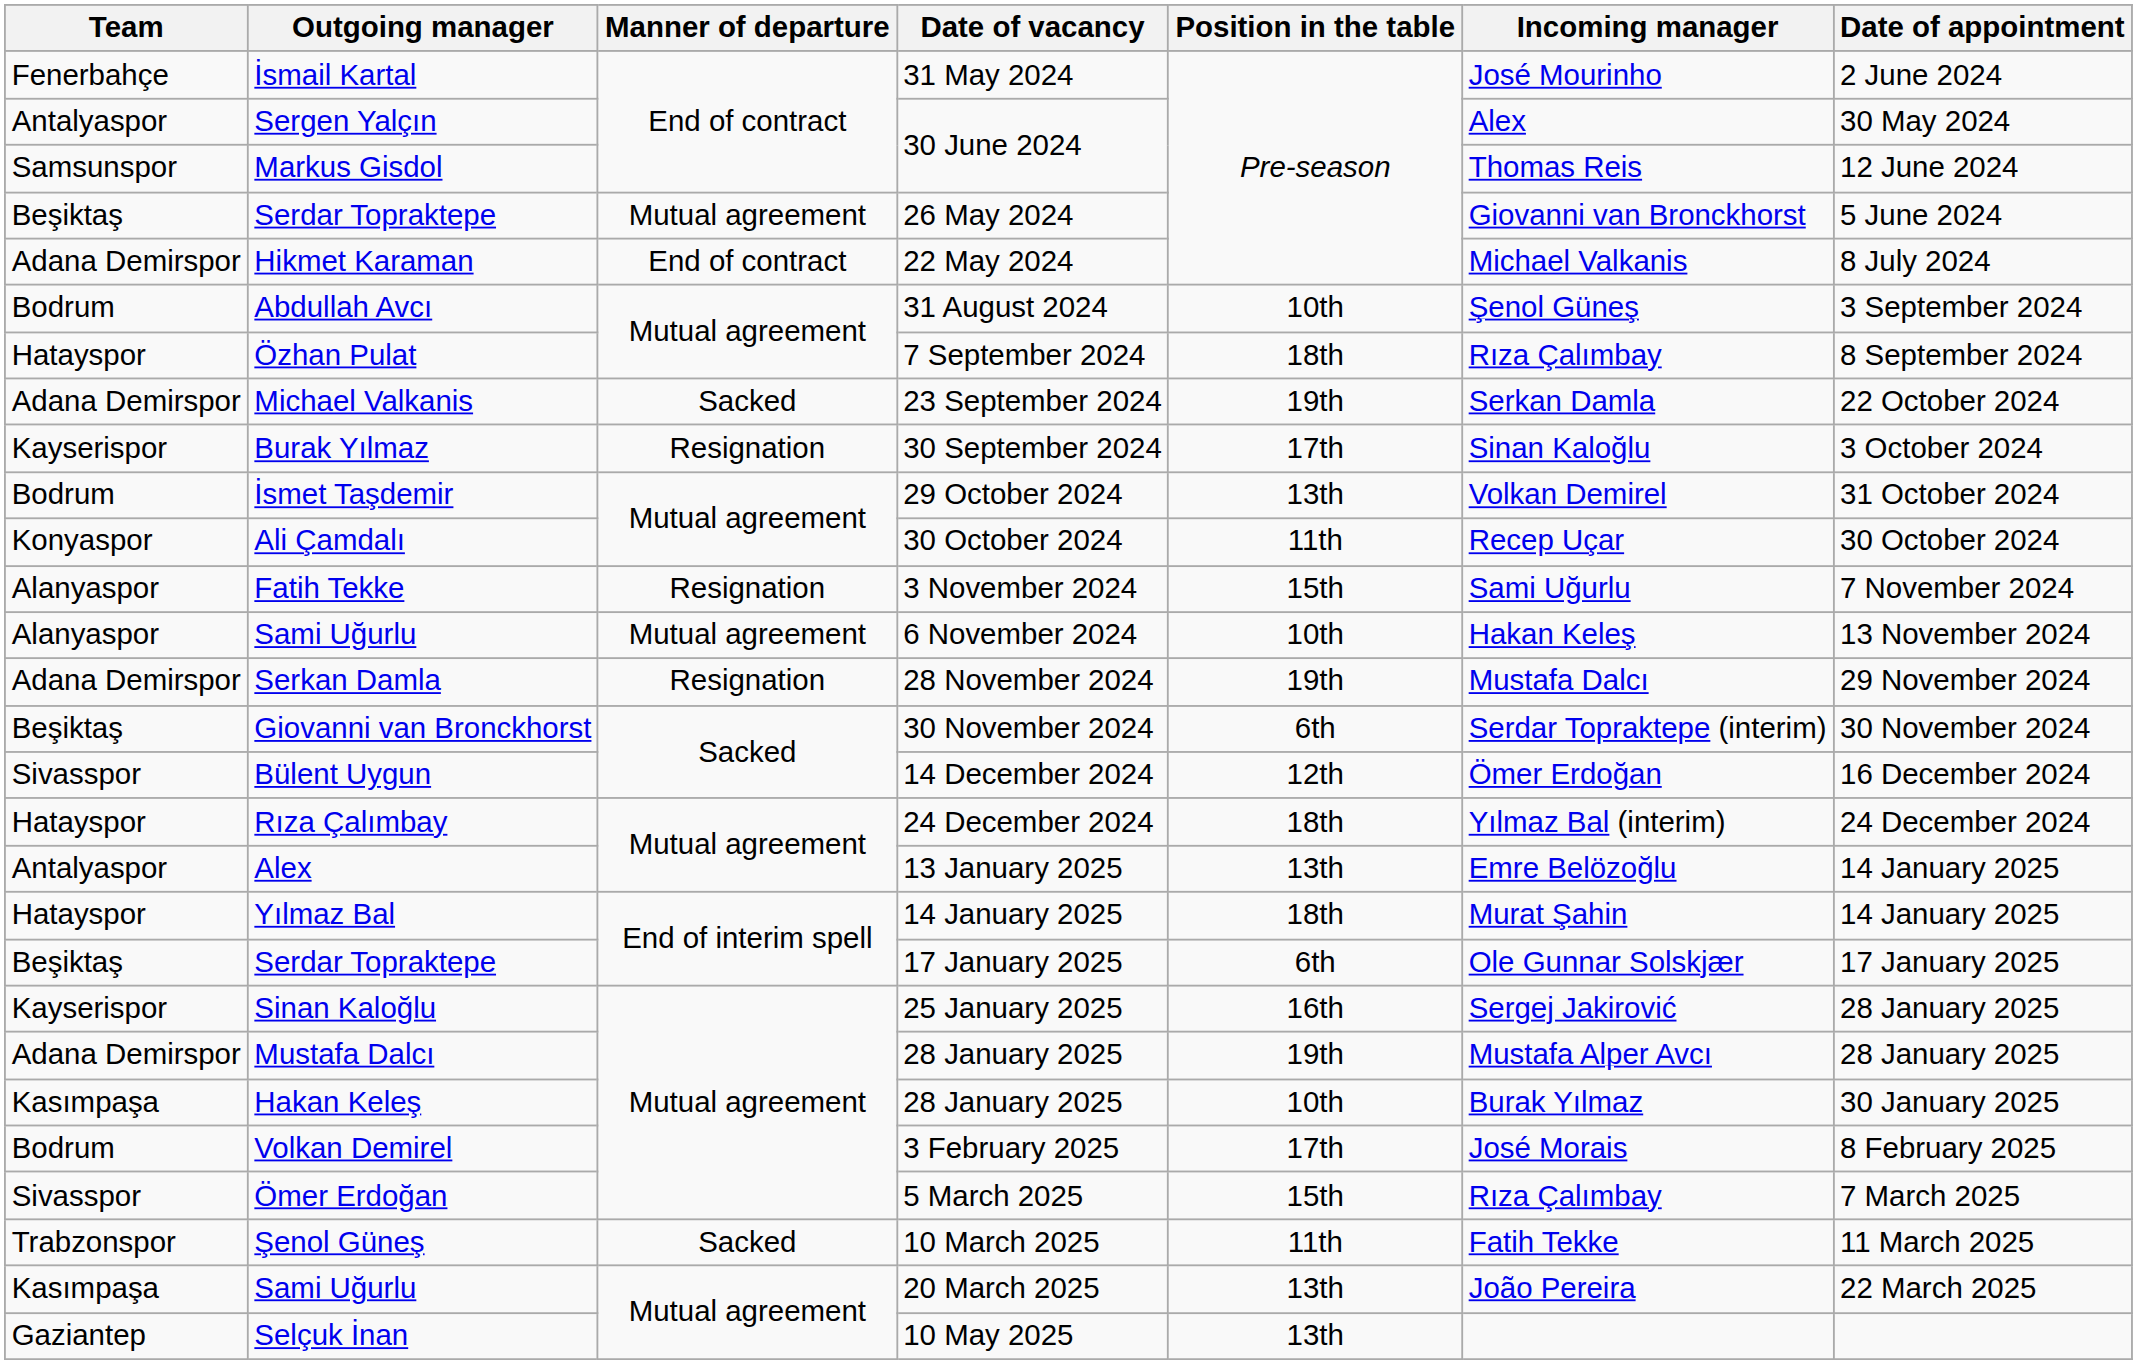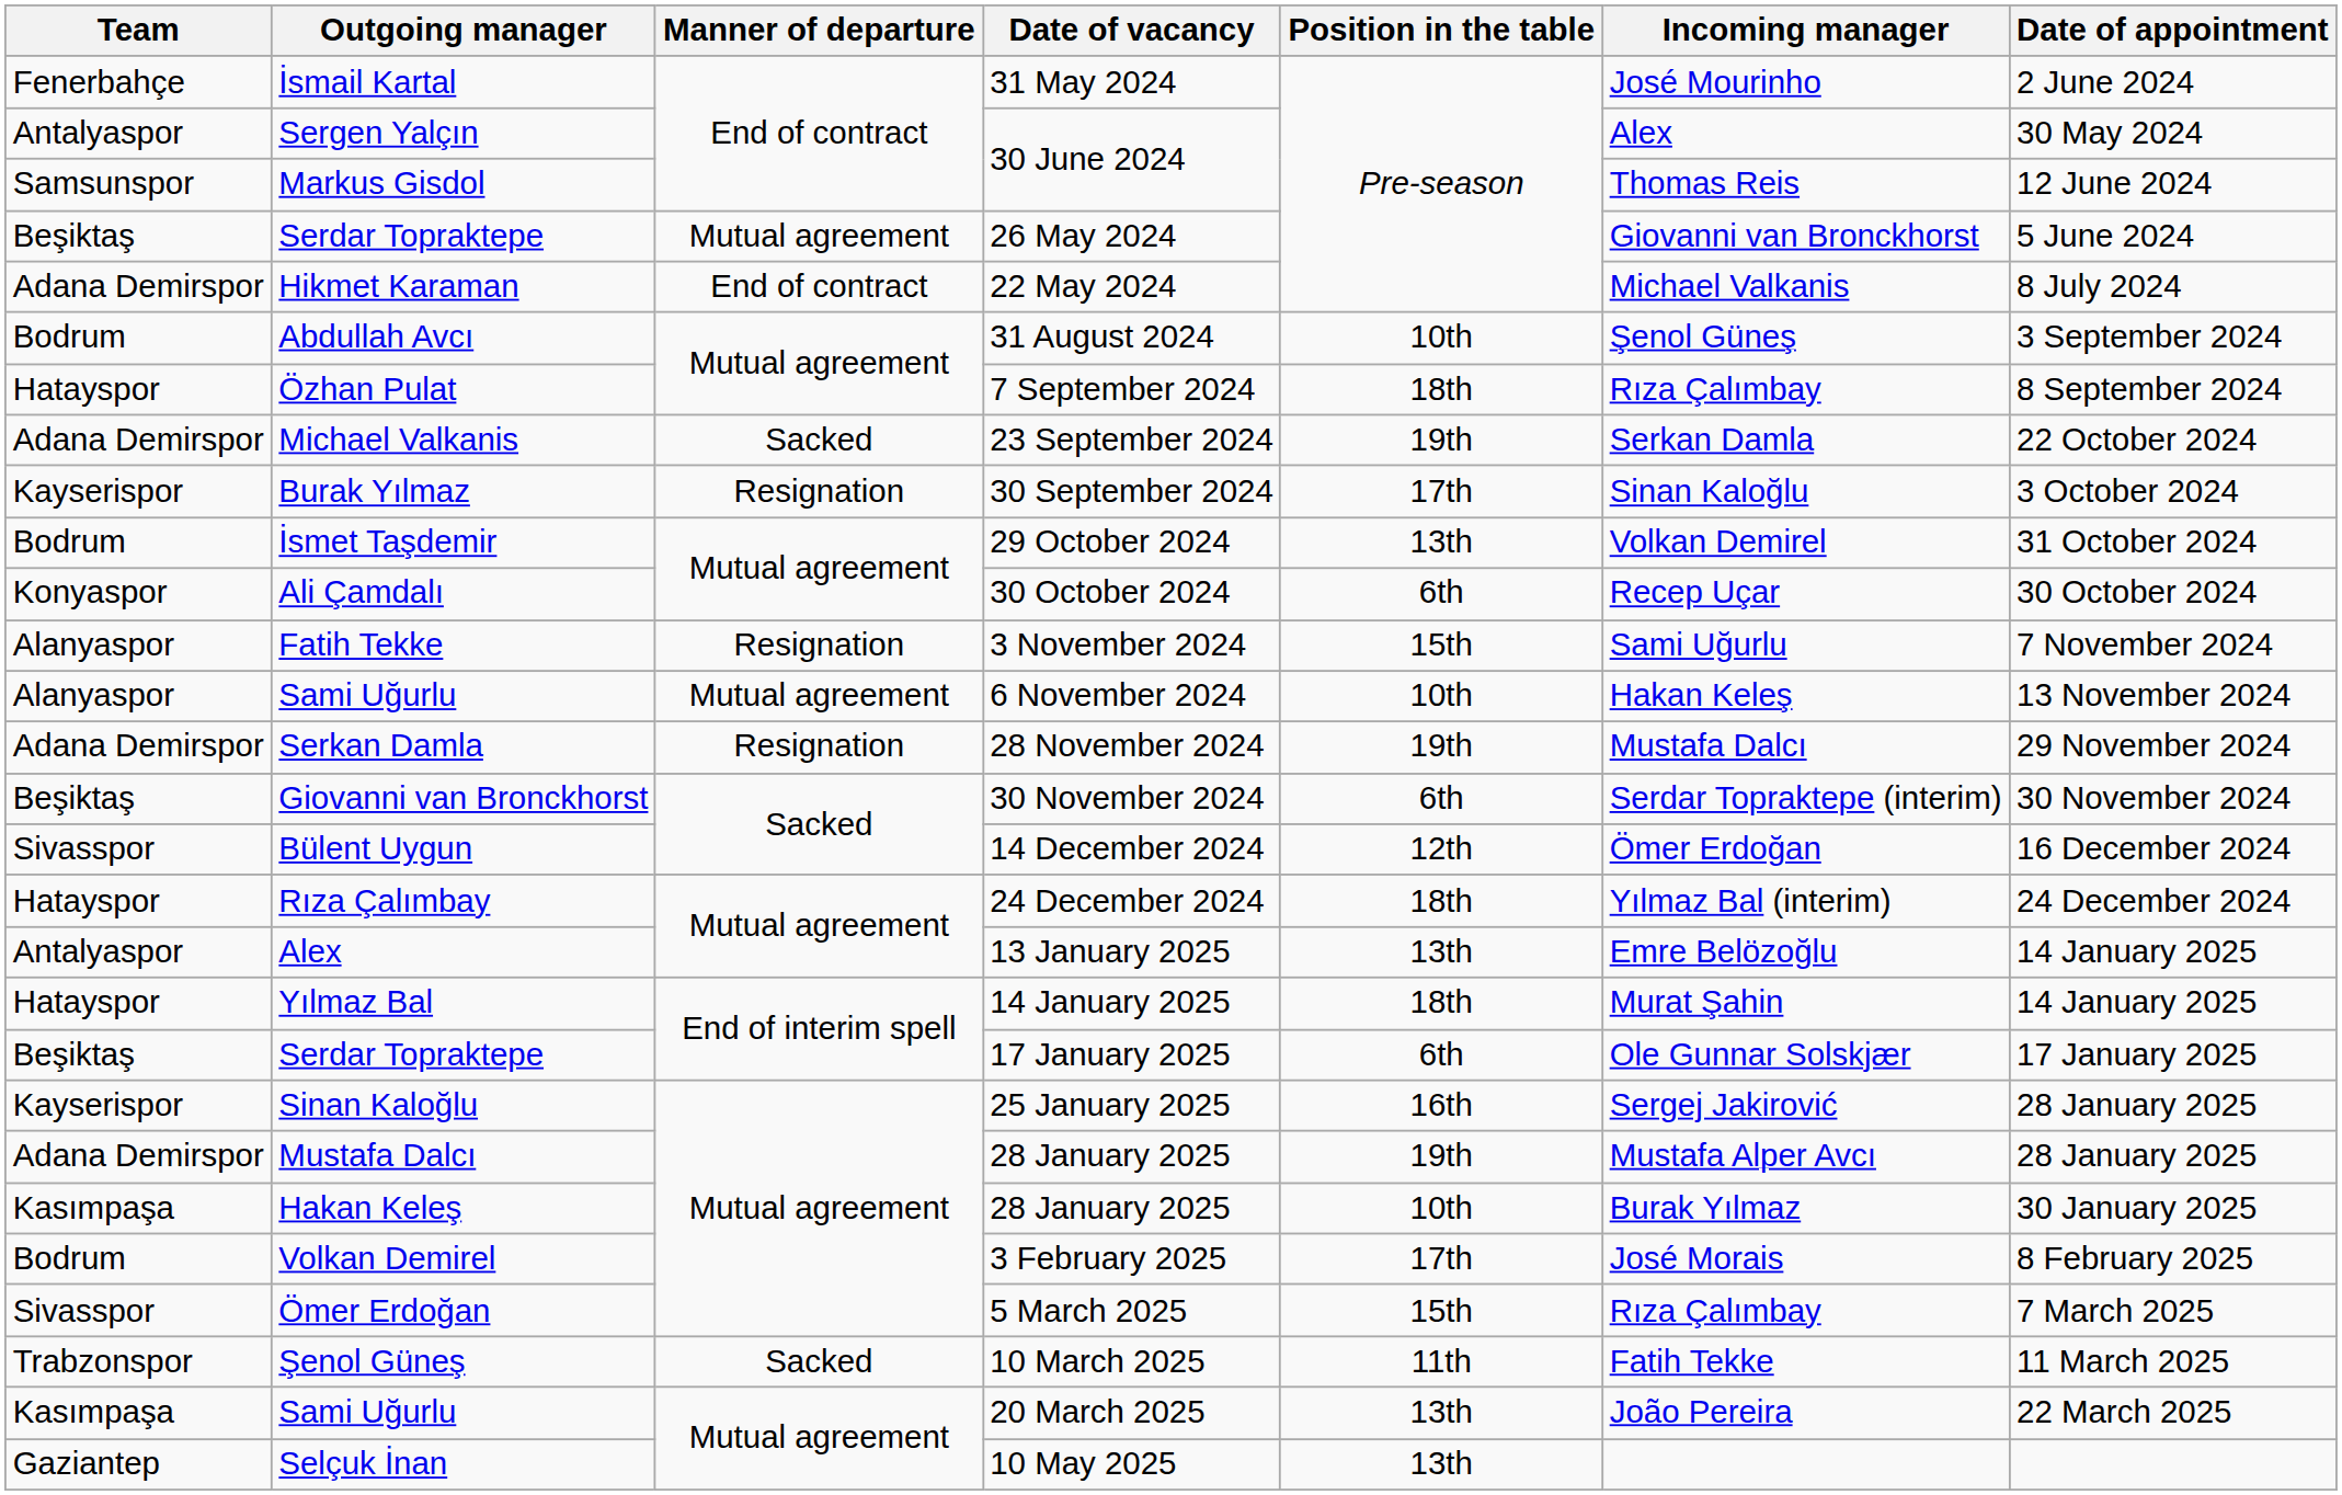 <table class="wikitable">
 <tr>
 <th>Team</th>
 <th>Outgoing manager</th>
 <th>Manner of departure</th>
 <th>Date of vacancy</th>
 <th>Position in the table</th>
 <th>Incoming manager</th>
 <th>Date of appointment</th>
 </tr>
 <tr>
 <td>Fenerbahçe</td>
 <td> <a href='#'>İsmail Kartal</a></td>
 <td align="center" rowspan="3">End of contract</td>
 <td>31 May 2024</td>
 <td align="center" rowspan="5"><em>Pre-season</em></td>
 <td> <a href='#'>José Mourinho</a></td>
 <td>2 June 2024</td>
 </tr>
 <tr>
 <td>Antalyaspor</td>
 <td> <a href='#'>Sergen Yalçın</a></td>
 <td rowspan="2">30 June 2024</td>
 <td> <a href='#'>Alex</a></td>
 <td>30 May 2024</td>
 </tr>
 <tr>
 <td>Samsunspor</td>
 <td> <a href='#'>Markus Gisdol</a></td>
 <td> <a href='#'>Thomas Reis</a></td>
 <td>12 June 2024</td>
 </tr>
 <tr>
 <td>Beşiktaş</td>
 <td> <a href='#'>Serdar Topraktepe</a></td>
 <td align="center">Mutual agreement</td>
 <td>26 May 2024</td>
 <td> <a href='#'>Giovanni van Bronckhorst</a></td>
 <td>5 June 2024</td>
 </tr>
 <tr>
 <td>Adana Demirspor</td>
 <td> <a href='#'>Hikmet Karaman</a></td>
 <td align="center">End of contract</td>
 <td>22 May 2024</td>
 <td> <a href='#'>Michael Valkanis</a></td>
 <td>8 July 2024</td>
 </tr>
 <tr>
 <td>Bodrum</td>
 <td> <a href='#'>Abdullah Avcı</a></td>
 <td align="center" rowspan="2">Mutual agreement</td>
 <td>31 August 2024</td>
 <td align="center">10th</td>
 <td> <a href='#'>Şenol Güneş</a></td>
 <td>3 September 2024</td>
 </tr>
 <tr>
 <td>Hatayspor</td>
 <td> <a href='#'>Özhan Pulat</a></td>
 <td>7 September 2024</td>
 <td align="center">18th</td>
 <td> <a href='#'>Rıza Çalımbay</a></td>
 <td>8 September 2024</td>
 </tr>
 <tr>
 <td>Adana Demirspor</td>
 <td> <a href='#'>Michael Valkanis</a></td>
 <td align="center">Sacked</td>
 <td>23 September 2024</td>
 <td align="center">19th</td>
 <td> <a href='#'>Serkan Damla</a></td>
 <td>22 October 2024</td>
 </tr>
 <tr>
 <td>Kayserispor</td>
 <td> <a href='#'>Burak Yılmaz</a></td>
 <td align="center">Resignation</td>
 <td>30 September 2024</td>
 <td align="center">17th</td>
 <td> <a href='#'>Sinan Kaloğlu</a></td>
 <td>3 October 2024</td>
 </tr>
 <tr>
 <td>Bodrum</td>
 <td> <a href='#'>İsmet Taşdemir</a></td>
 <td align="center" rowspan="2">Mutual agreement</td>
 <td>29 October 2024</td>
 <td align="center">13th</td>
 <td> <a href='#'>Volkan Demirel</a></td>
 <td>31 October 2024</td>
 </tr>
 <tr>
 <td>Konyaspor</td>
 <td> <a href='#'>Ali Çamdalı</a></td>
 <td>30 October 2024</td>
-<td align="center">11th</td>
+<td align="center">6th</td>
 <td> <a href='#'>Recep Uçar</a></td>
 <td>30 October 2024</td>
 </tr>
 <tr>
 <td>Alanyaspor</td>
 <td> <a href='#'>Fatih Tekke</a></td>
 <td align="center">Resignation</td>
 <td>3 November 2024</td>
 <td align="center">15th</td>
 <td> <a href='#'>Sami Uğurlu</a></td>
 <td>7 November 2024</td>
 </tr>
 <tr>
 <td>Alanyaspor</td>
 <td> <a href='#'>Sami Uğurlu</a></td>
 <td align="center">Mutual agreement</td>
 <td>6 November 2024</td>
 <td align="center">10th</td>
 <td> <a href='#'>Hakan Keleş</a></td>
 <td>13 November 2024</td>
 </tr>
 <tr>
 <td>Adana Demirspor</td>
 <td> <a href='#'>Serkan Damla</a></td>
 <td align="center">Resignation</td>
 <td>28 November 2024</td>
 <td align="center">19th</td>
 <td> <a href='#'>Mustafa Dalcı</a></td>
 <td>29 November 2024</td>
 </tr>
 <tr>
 <td>Beşiktaş</td>
 <td> <a href='#'>Giovanni van Bronckhorst</a></td>
 <td rowspan="2" align="center">Sacked</td>
 <td>30 November 2024</td>
 <td align="center">6th</td>
 <td> <a href='#'>Serdar Topraktepe</a> (interim)</td>
 <td>30 November 2024</td>
 </tr>
 <tr>
 <td>Sivasspor</td>
 <td> <a href='#'>Bülent Uygun</a></td>
 <td>14 December 2024</td>
 <td align="center">12th</td>
 <td> <a href='#'>Ömer Erdoğan</a></td>
 <td>16 December 2024</td>
 </tr>
 <tr>
 <td>Hatayspor</td>
 <td> <a href='#'>Rıza Çalımbay</a></td>
 <td rowspan="2" align="center">Mutual agreement</td>
 <td>24 December 2024</td>
 <td align="center">18th</td>
 <td> <a href='#'>Yılmaz Bal</a> (interim)</td>
 <td>24 December 2024</td>
 </tr>
 <tr>
 <td>Antalyaspor</td>
 <td> <a href='#'>Alex</a></td>
 <td>13 January 2025</td>
 <td align="center">13th</td>
 <td> <a href='#'>Emre Belözoğlu</a></td>
 <td>14 January 2025</td>
 </tr>
 <tr>
 <td>Hatayspor</td>
 <td> <a href='#'>Yılmaz Bal</a></td>
 <td rowspan="2" align="center">End of interim spell</td>
 <td>14 January 2025</td>
 <td align="center">18th</td>
 <td> <a href='#'>Murat Şahin</a></td>
 <td>14 January 2025</td>
 </tr>
 <tr>
 <td>Beşiktaş</td>
 <td> <a href='#'>Serdar Topraktepe</a></td>
 <td>17 January 2025</td>
 <td align="center">6th</td>
 <td> <a href='#'>Ole Gunnar Solskjær</a></td>
 <td>17 January 2025</td>
 </tr>
 <tr>
 <td>Kayserispor</td>
 <td> <a href='#'>Sinan Kaloğlu</a></td>
 <td rowspan="5" align="center">Mutual agreement</td>
 <td>25 January 2025</td>
 <td align="center">16th</td>
 <td> <a href='#'>Sergej Jakirović</a></td>
 <td>28 January 2025</td>
 </tr>
 <tr>
 <td>Adana Demirspor</td>
 <td> <a href='#'>Mustafa Dalcı</a></td>
 <td>28 January 2025</td>
 <td align="center">19th</td>
 <td> <a href='#'>Mustafa Alper Avcı</a></td>
 <td>28 January 2025</td>
 </tr>
 <tr>
 <td>Kasımpaşa</td>
 <td> <a href='#'>Hakan Keleş</a></td>
 <td>28 January 2025</td>
 <td align="center">10th</td>
 <td> <a href='#'>Burak Yılmaz</a></td>
 <td>30 January 2025</td>
 </tr>
 <tr>
 <td>Bodrum</td>
 <td> <a href='#'>Volkan Demirel</a></td>
 <td>3 February 2025</td>
 <td align="center">17th</td>
 <td> <a href='#'>José Morais</a></td>
 <td>8 February 2025</td>
 </tr>
 <tr>
 <td>Sivasspor</td>
 <td> <a href='#'>Ömer Erdoğan</a></td>
 <td>5 March 2025</td>
 <td align="center">15th</td>
 <td> <a href='#'>Rıza Çalımbay</a></td>
 <td>7 March 2025</td>
 </tr>
 <tr>
 <td>Trabzonspor</td>
 <td> <a href='#'>Şenol Güneş</a></td>
 <td align="center">Sacked</td>
 <td>10 March 2025</td>
 <td align="center">11th</td>
 <td> <a href='#'>Fatih Tekke</a></td>
 <td>11 March 2025</td>
 </tr>
 <tr>
 <td>Kasımpaşa</td>
 <td> <a href='#'>Sami Uğurlu</a></td>
 <td rowspan="2" align="center">Mutual agreement</td>
 <td>20 March 2025</td>
 <td align="center">13th</td>
 <td> <a href='#'>João Pereira</a></td>
 <td>22 March 2025</td>
 </tr>
 <tr>
 <td>Gaziantep</td>
 <td> <a href='#'>Selçuk İnan</a></td>
 <td>10 May 2025</td>
 <td align="center">13th</td>
 <td></td>
 <td></td>
 </tr>
 </table>
